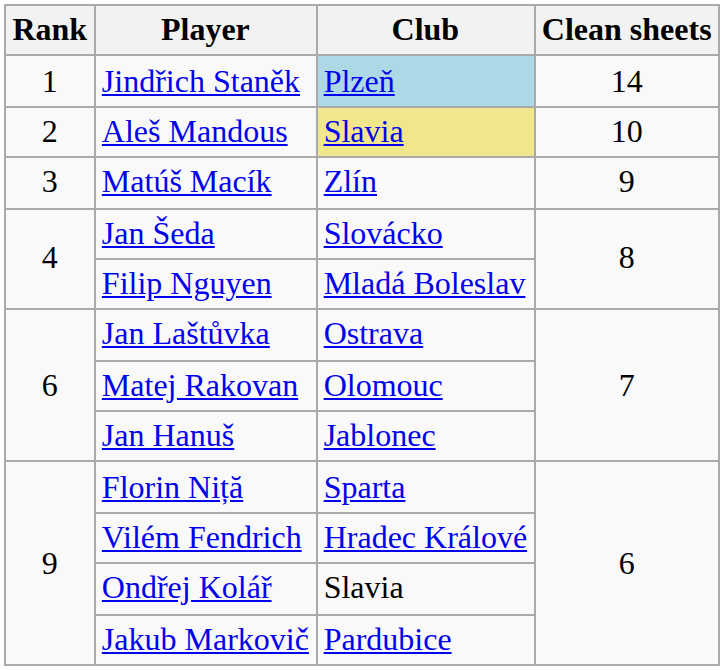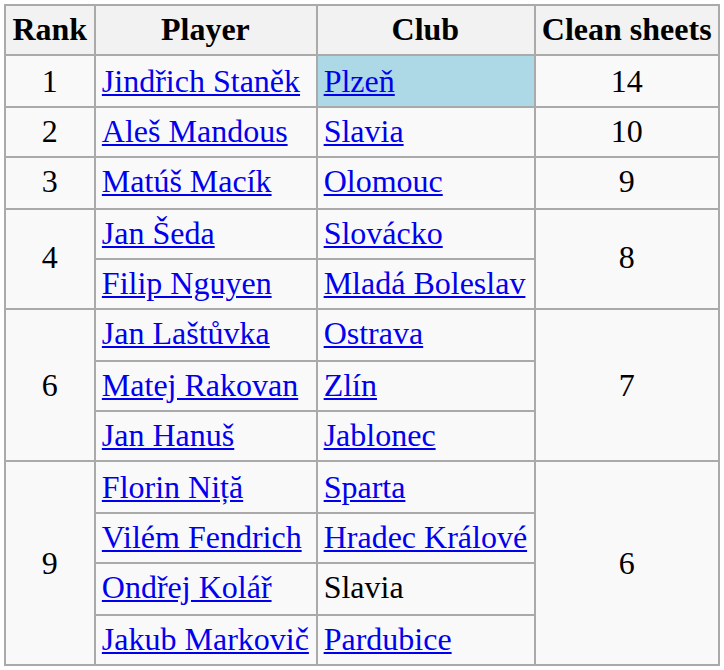 <table class="wikitable" style="text-align:center">
 <tr>
 <th>Rank</th>
 <th>Player</th>
 <th>Club</th>
 <th>Clean sheets</th>
 </tr>
 <tr>
 <td>1</td>
 <td align="left"> <a href='#'>Jindřich Staněk</a></td>
 <td align="left" style="background: lightblue;"><a href='#'>Plzeň</a></td>
 <td>14</td>
 </tr>
 <tr>
 <td>2</td>
 <td align="left"> <a href='#'>Aleš Mandous</a></td>
-<td align="left" style="background: khaki;"><a href='#'>Slavia</a></td>
+<td align="left"><a href='#'>Slavia</a></td>
 <td>10</td>
 </tr>
 <tr>
 <td>3</td>
 <td align="left"> <a href='#'>Matúš Macík</a></td>
-<td align="left"><a href='#'>Zlín</a></td>
+<td align="left"><a href='#'>Olomouc</a></td>
 <td>9</td>
 </tr>
 <tr>
 <td rowspan=2>4</td>
 <td align="left"> <a href='#'>Jan Šeda</a></td>
 <td align="left"><a href='#'>Slovácko</a></td>
 <td rowspan=2>8</td>
 </tr>
 <tr>
 <td align="left"> <a href='#'>Filip Nguyen</a></td>
 <td align="left"><a href='#'>Mladá Boleslav</a></td>
 </tr>
 <tr>
 <td rowspan=3>6</td>
 <td align="left"> <a href='#'>Jan Laštůvka</a></td>
 <td align="left"><a href='#'>Ostrava</a></td>
 <td rowspan=3>7</td>
 </tr>
 <tr>
 <td align="left"> <a href='#'>Matej Rakovan</a></td>
-<td align="left"><a href='#'>Olomouc</a></td>
+<td align="left"><a href='#'>Zlín</a></td>
 </tr>
 <tr>
 <td align="left"> <a href='#'>Jan Hanuš</a></td>
 <td align="left"><a href='#'>Jablonec</a></td>
 </tr>
 <tr>
 <td rowspan=4>9</td>
 <td align="left"> <a href='#'>Florin Niță</a></td>
 <td align="left"><a href='#'>Sparta</a></td>
 <td rowspan=4>6</td>
 </tr>
 <tr>
 <td align="left"> <a href='#'>Vilém Fendrich</a></td>
 <td align="left"><a href='#'>Hradec Králové</a></td>
 </tr>
 <tr>
 <td align="left"> <a href='#'>Ondřej Kolář</a></td>
 <td align="left">Slavia</td>
 </tr>
 <tr>
 <td align="left"> <a href='#'>Jakub Markovič</a></td>
 <td align="left"><a href='#'>Pardubice</a></td>
 </tr>
 </table>
